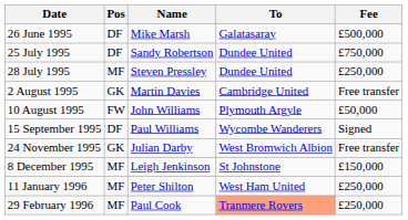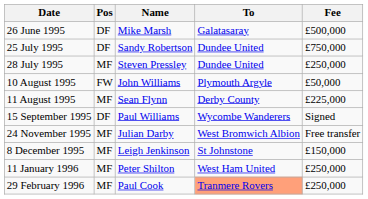 <table class="wikitable">
 <tr>
 <th>Date</th>
 <th>Pos</th>
 <th>Name</th>
 <th>To</th>
 <th>Fee</th>
 </tr>
 <tr>
 <td>26 June 1995</td>
 <td>DF</td>
 <td><a href='#'>Mike Marsh</a></td>
 <td><a href='#'>Galatasaray</a></td>
 <td>£500,000</td>
 </tr>
 <tr>
 <td>25 July 1995</td>
 <td>DF</td>
 <td><a href='#'>Sandy Robertson</a></td>
 <td><a href='#'>Dundee United</a></td>
 <td>£750,000</td>
 </tr>
 <tr>
 <td>28 July 1995</td>
 <td>MF</td>
 <td><a href='#'>Steven Pressley</a></td>
 <td><a href='#'>Dundee United</a></td>
 <td>£250,000</td>
 </tr>
 <tr>
-<td>2 August 1995</td>
-<td>GK</td>
-<td><a href='#'>Martin Davies</a></td>
-<td><a href='#'>Cambridge United</a></td>
-<td>Free transfer</td>
-</tr>
-<tr>
 <td>10 August 1995</td>
 <td>FW</td>
 <td><a href='#'>John Williams</a></td>
 <td><a href='#'>Plymouth Argyle</a></td>
 <td>£50,000</td>
+</tr>
+<tr>
+<td>11 August 1995</td>
+<td>MF</td>
+<td><a href='#'>Sean Flynn</a></td>
+<td><a href='#'>Derby County</a></td>
+<td>£225,000</td>
 </tr>
 <tr>
 <td>15 September 1995</td>
 <td>DF</td>
 <td><a href='#'>Paul Williams</a></td>
 <td><a href='#'>Wycombe Wanderers</a></td>
 <td>Signed</td>
 </tr>
 <tr>
 <td>24 November 1995</td>
-<td>GK</td>
+<td>MF</td>
 <td><a href='#'>Julian Darby</a></td>
 <td><a href='#'>West Bromwich Albion</a></td>
 <td>Free transfer</td>
 </tr>
 <tr>
 <td>8 December 1995</td>
 <td>MF</td>
 <td><a href='#'>Leigh Jenkinson</a></td>
 <td><a href='#'>St Johnstone</a></td>
 <td>£150,000</td>
 </tr>
 <tr>
 <td>11 January 1996</td>
 <td>MF</td>
 <td><a href='#'>Peter Shilton</a></td>
 <td><a href='#'>West Ham United</a></td>
 <td>£250,000</td>
 </tr>
 <tr>
 <td>29 February 1996</td>
 <td>MF</td>
 <td><a href='#'>Paul Cook</a></td>
 <td style="background: lightsalmon;"><a href='#'>Tranmere Rovers</a></td>
 <td>£250,000</td>
 </tr>
 </table>
